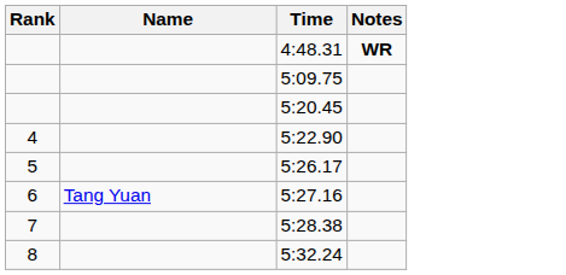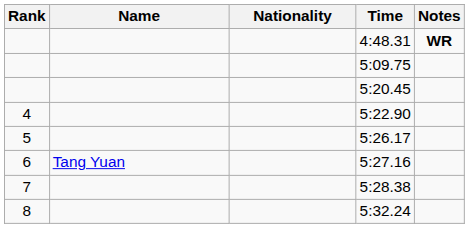 <table class="wikitable sortable" style="text-align:center">
 <tr>
 <th>Rank</th>
 <th style="width:180px">Name</th>
+<th style="width:125px">Nationality</th>
 <th>Time</th>
 <th>Notes</th>
 </tr>
 <tr>
 <td></td>
+<td style="text-align:left;"></td>
 <td style="text-align:left;"></td>
 <td>4:48.31</td>
 <td><strong>WR</strong></td>
 </tr>
 <tr>
 <td></td>
 <td style="text-align:left;"></td>
+<td style="text-align:left;"></td>
 <td>5:09.75</td>
 <td></td>
 </tr>
 <tr>
 <td></td>
+<td style="text-align:left;"></td>
 <td style="text-align:left;"></td>
 <td>5:20.45</td>
 <td></td>
 </tr>
 <tr>
 <td>4</td>
 <td style="text-align:left;"></td>
+<td style="text-align:left;"></td>
 <td>5:22.90</td>
 <td></td>
 </tr>
 <tr>
 <td>5</td>
+<td style="text-align:left;"></td>
 <td style="text-align:left;"></td>
 <td>5:26.17</td>
 <td></td>
 </tr>
 <tr>
 <td>6</td>
 <td style="text-align:left;"><a href='#'>Tang Yuan</a></td>
+<td style="text-align:left;"></td>
 <td>5:27.16</td>
 <td></td>
 </tr>
 <tr>
 <td>7</td>
+<td style="text-align:left;"></td>
 <td style="text-align:left;"></td>
 <td>5:28.38</td>
 <td></td>
 </tr>
 <tr>
 <td>8</td>
 <td style="text-align:left;"></td>
+<td style="text-align:left;"></td>
 <td>5:32.24</td>
 <td></td>
 </tr>
 </table>
